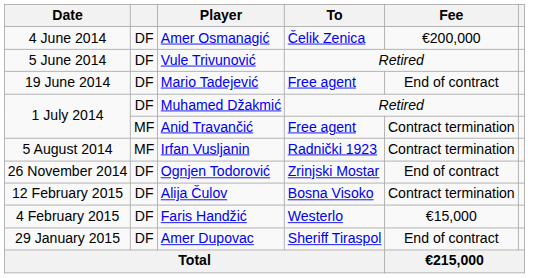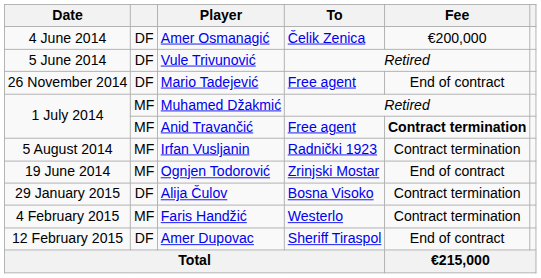 <table class="wikitable" style="text-align:center;">
 <tr>
 <th>Date</th>
 <th></th>
 <th>Player</th>
 <th>To</th>
 <th>Fee</th>
 <th></th>
 </tr>
 <tr>
 <td>4 June 2014</td>
 <td>DF</td>
 <td style="text-align:left"> <a href='#'>Amer Osmanagić</a></td>
 <td style="text-align:left"> <a href='#'>Čelik Zenica</a></td>
 <td>€200,000</td>
 <td></td>
 </tr>
 <tr>
 <td>5 June 2014</td>
 <td>DF</td>
 <td style="text-align:left"> <a href='#'>Vule Trivunović</a></td>
 <td colspan=2><em>Retired</em></td>
 <td></td>
 </tr>
 <tr>
-<td>19 June 2014</td>
+<td>26 November 2014</td>
 <td>DF</td>
 <td style="text-align:left"> <a href='#'>Mario Tadejević</a></td>
 <td style="text-align:left"><a href='#'>Free agent</a></td>
 <td>End of contract</td>
 <td></td>
 </tr>
 <tr>
 <td rowspan=2>1 July 2014</td>
-<td>DF</td>
+<td>MF</td>
 <td style="text-align:left"> <a href='#'>Muhamed Džakmić</a></td>
 <td colspan=2><em>Retired</em></td>
 <td></td>
 </tr>
 <tr>
 <td>MF</td>
 <td style="text-align:left"> <a href='#'>Anid Travančić</a></td>
 <td style="text-align:left"><a href='#'>Free agent</a></td>
-<td>Contract termination</td>
+<td><strong>Contract termination</strong></td>
 <td></td>
 </tr>
 <tr>
 <td>5 August 2014</td>
 <td>MF</td>
 <td style="text-align:left"> <a href='#'>Irfan Vusljanin</a></td>
 <td style="text-align:left"> <a href='#'>Radnički 1923</a></td>
 <td>Contract termination</td>
 <td></td>
 </tr>
 <tr>
-<td>26 November 2014</td>
-<td>DF</td>
+<td>19 June 2014</td>
+<td>MF</td>
 <td style="text-align:left"> <a href='#'>Ognjen Todorović</a></td>
 <td style="text-align:left"> <a href='#'>Zrinjski Mostar</a></td>
 <td>End of contract</td>
 <td></td>
 </tr>
 <tr>
-<td>12 February 2015</td>
+<td>29 January 2015</td>
 <td>DF</td>
 <td style="text-align:left"> <a href='#'>Alija Čulov</a></td>
 <td style="text-align:left"> <a href='#'>Bosna Visoko</a></td>
 <td>Contract termination</td>
 <td></td>
 </tr>
 <tr>
 <td>4 February 2015</td>
-<td>DF</td>
+<td>MF</td>
 <td style="text-align:left"> <a href='#'>Faris Handžić</a></td>
 <td style="text-align:left"> <a href='#'>Westerlo</a></td>
-<td>€15,000</td>
+<td>Contract termination</td>
 <td></td>
 </tr>
 <tr>
-<td>29 January 2015</td>
+<td>12 February 2015</td>
 <td>DF</td>
 <td style="text-align:left"> <a href='#'>Amer Dupovac</a></td>
 <td style="text-align:left"> <a href='#'>Sheriff Tiraspol</a></td>
 <td>End of contract</td>
 <td></td>
 </tr>
 <tr>
 <th colspan=4>Total</th>
 <th colspan=2>€215,000</th>
 </tr>
 </table>
